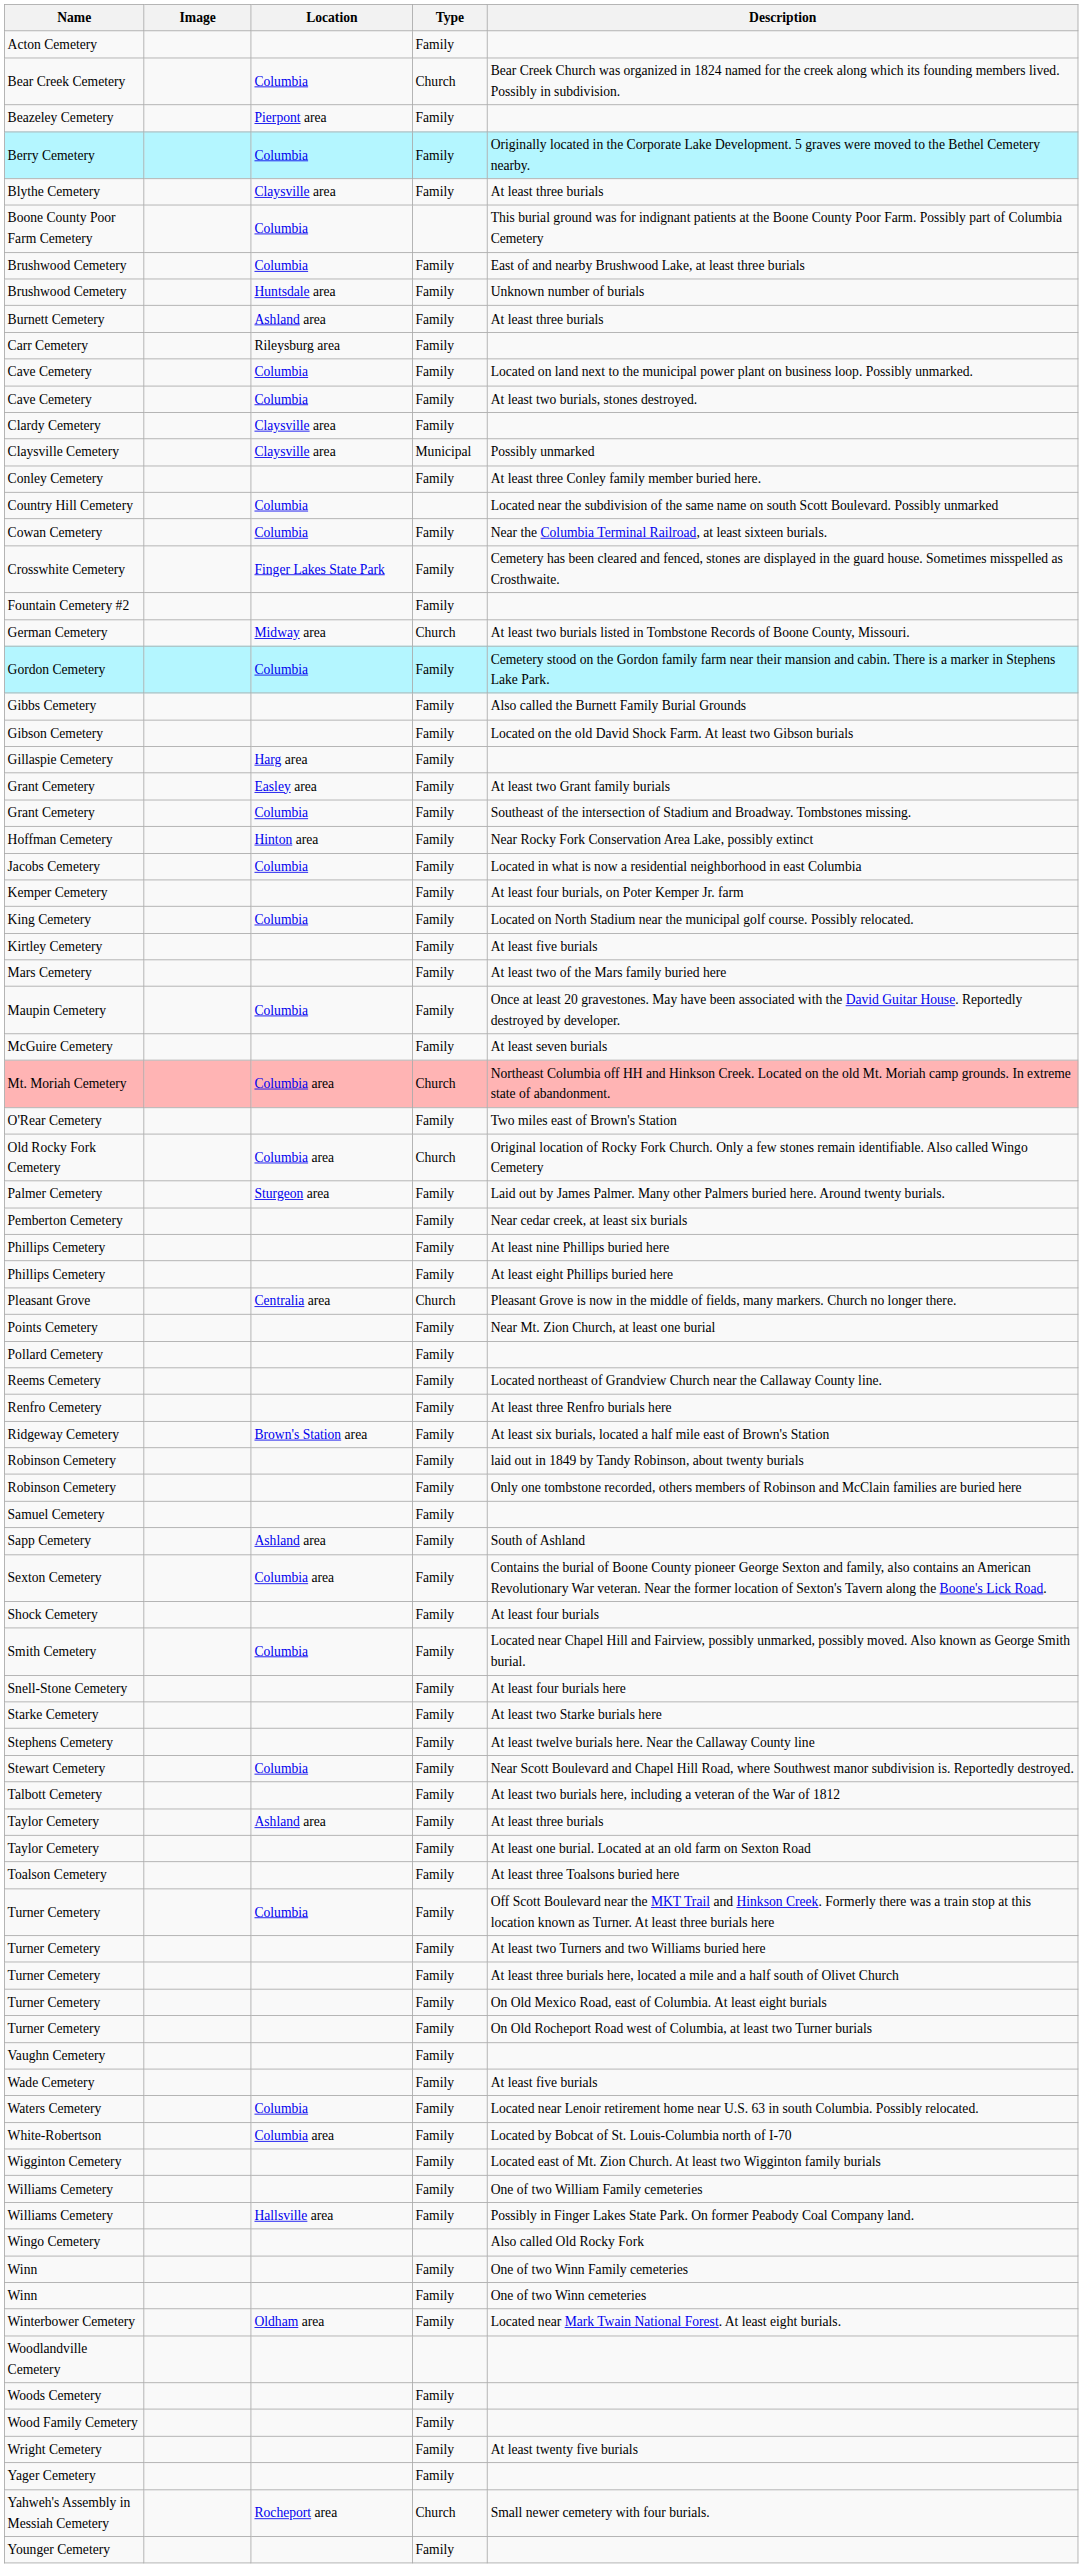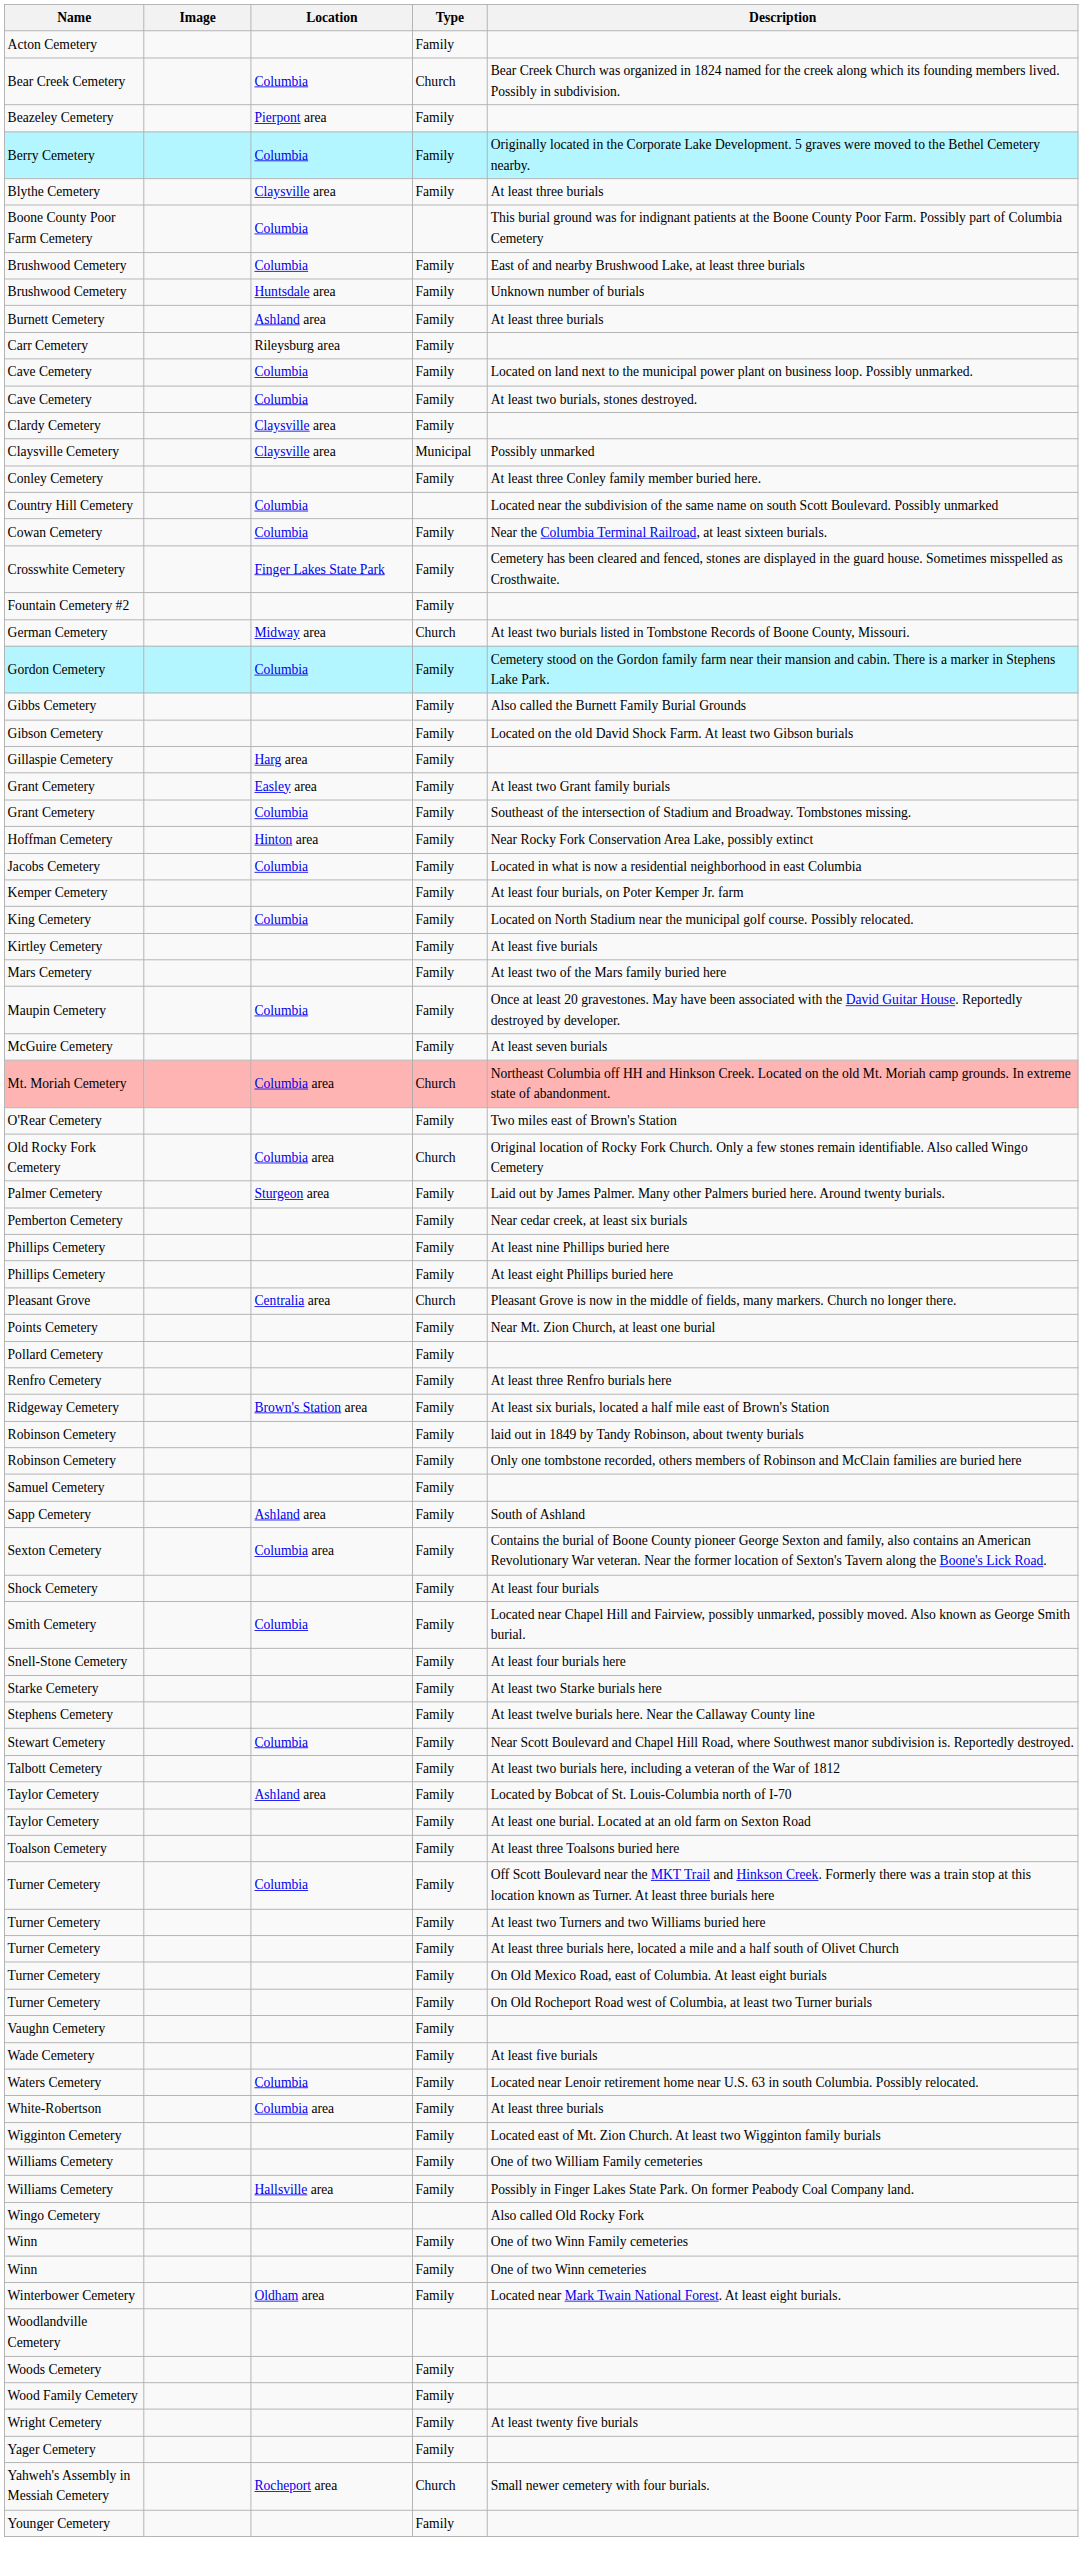 <table class="wikitable sortable" style="width:100%;border:0px;text-align:left;line-height:150%;">
 <tr>
 <th width="13%">Name</th>
 <th width="10%" class="unsortable">Image</th>
 <th width="15%">Location</th>
 <th width="7%">Type</th>
 <th width="55%" class="unsortable">Description</th>
 </tr>
 <tr>
 <td>Acton Cemetery</td>
 <td></td>
 <td></td>
 <td>Family</td>
 <td></td>
 </tr>
 <tr>
 <td>Bear Creek Cemetery</td>
 <td></td>
 <td><a href='#'>Columbia</a></td>
 <td>Church</td>
 <td>Bear Creek Church was organized in 1824 named for the creek along which its founding members lived. Possibly in subdivision.</td>
 </tr>
 <tr>
 <td>Beazeley Cemetery</td>
 <td></td>
 <td><a href='#'>Pierpont</a> area</td>
 <td>Family</td>
 <td></td>
 </tr>
 <tr style="background-color:#B4F6FF">
 <td>Berry Cemetery</td>
 <td></td>
 <td><a href='#'>Columbia</a></td>
 <td>Family</td>
 <td>Originally located in the Corporate Lake Development. 5 graves were moved to the Bethel Cemetery nearby.</td>
 </tr>
 <tr>
 <td>Blythe Cemetery</td>
 <td></td>
 <td><a href='#'>Claysville</a> area</td>
 <td>Family</td>
 <td>At least three burials</td>
 </tr>
 <tr>
 <td>Boone County Poor Farm Cemetery</td>
 <td></td>
 <td><a href='#'>Columbia</a></td>
 <td></td>
 <td>This burial ground was for indignant patients at the Boone County Poor Farm. Possibly part of Columbia Cemetery</td>
 </tr>
 <tr>
 <td>Brushwood Cemetery</td>
 <td></td>
 <td><a href='#'>Columbia</a></td>
 <td>Family</td>
 <td>East of and nearby Brushwood Lake, at least three burials</td>
 </tr>
 <tr>
 <td>Brushwood Cemetery</td>
 <td></td>
 <td><a href='#'>Huntsdale</a> area</td>
 <td>Family</td>
 <td>Unknown number of burials</td>
 </tr>
 <tr>
 <td>Burnett Cemetery</td>
 <td></td>
 <td><a href='#'>Ashland</a> area</td>
 <td>Family</td>
 <td>At least three burials</td>
 </tr>
 <tr>
 <td>Carr Cemetery</td>
 <td></td>
 <td>Rileysburg area</td>
 <td>Family</td>
 <td></td>
 </tr>
 <tr>
 <td>Cave Cemetery</td>
 <td></td>
 <td><a href='#'>Columbia</a></td>
 <td>Family</td>
 <td>Located on land next to the municipal power plant on business loop. Possibly unmarked.</td>
 </tr>
 <tr>
 <td>Cave Cemetery</td>
 <td></td>
 <td><a href='#'>Columbia</a></td>
 <td>Family</td>
 <td>At least two burials, stones destroyed.</td>
 </tr>
 <tr>
 <td>Clardy Cemetery</td>
 <td></td>
 <td><a href='#'>Claysville</a> area</td>
 <td>Family</td>
 <td></td>
 </tr>
 <tr>
 <td>Claysville Cemetery</td>
 <td></td>
 <td><a href='#'>Claysville</a> area</td>
 <td>Municipal</td>
 <td>Possibly unmarked</td>
 </tr>
 <tr>
 <td>Conley Cemetery</td>
 <td></td>
 <td></td>
 <td>Family</td>
 <td>At least three Conley family member buried here.</td>
 </tr>
 <tr>
 <td>Country Hill Cemetery</td>
 <td></td>
 <td><a href='#'>Columbia</a></td>
 <td></td>
 <td>Located near the subdivision of the same name on south Scott Boulevard. Possibly unmarked</td>
 </tr>
 <tr>
 <td>Cowan Cemetery</td>
 <td></td>
 <td><a href='#'>Columbia</a></td>
 <td>Family</td>
 <td>Near the <a href='#'>Columbia Terminal Railroad</a>, at least sixteen burials.</td>
 </tr>
 <tr>
 <td>Crosswhite Cemetery</td>
 <td></td>
 <td><a href='#'>Finger Lakes State Park</a></td>
 <td>Family</td>
 <td>Cemetery has been cleared and fenced, stones are displayed in the guard house. Sometimes misspelled as Crosthwaite.</td>
 </tr>
 <tr>
 <td>Fountain Cemetery #2</td>
 <td></td>
 <td></td>
 <td>Family</td>
 <td></td>
 </tr>
 <tr>
 <td>German Cemetery</td>
 <td></td>
 <td><a href='#'>Midway</a> area</td>
 <td>Church</td>
 <td>At least two burials listed in Tombstone Records of Boone County, Missouri.</td>
 </tr>
 <tr style="background-color:#B4F6FF">
 <td>Gordon Cemetery</td>
 <td></td>
 <td><a href='#'>Columbia</a></td>
 <td>Family</td>
 <td>Cemetery stood on the Gordon family farm near their mansion and cabin. There is a marker in Stephens Lake Park.</td>
 </tr>
 <tr>
 <td>Gibbs Cemetery</td>
 <td></td>
 <td></td>
 <td>Family</td>
 <td>Also called the Burnett Family Burial Grounds</td>
 </tr>
 <tr>
 <td>Gibson Cemetery</td>
 <td></td>
 <td></td>
 <td>Family</td>
 <td>Located on the old David Shock Farm. At least two Gibson burials</td>
 </tr>
 <tr>
 <td>Gillaspie Cemetery</td>
 <td></td>
 <td><a href='#'>Harg</a> area</td>
 <td>Family</td>
 <td></td>
 </tr>
 <tr>
 <td>Grant Cemetery</td>
 <td></td>
 <td><a href='#'>Easley</a> area</td>
 <td>Family</td>
 <td>At least two Grant family burials</td>
 </tr>
 <tr>
 <td>Grant Cemetery</td>
 <td></td>
 <td><a href='#'>Columbia</a></td>
 <td>Family</td>
 <td>Southeast of the intersection of Stadium and Broadway. Tombstones missing.</td>
 </tr>
 <tr>
 <td>Hoffman Cemetery</td>
 <td></td>
 <td><a href='#'>Hinton</a> area</td>
 <td>Family</td>
 <td>Near Rocky Fork Conservation Area Lake, possibly extinct</td>
 </tr>
 <tr>
 <td>Jacobs Cemetery</td>
 <td></td>
 <td><a href='#'>Columbia</a></td>
 <td>Family</td>
 <td>Located in what is now a residential neighborhood in east Columbia</td>
 </tr>
 <tr>
 <td>Kemper Cemetery</td>
 <td></td>
 <td></td>
 <td>Family</td>
 <td>At least four burials, on Poter Kemper Jr. farm</td>
 </tr>
 <tr>
 <td>King Cemetery</td>
 <td></td>
 <td><a href='#'>Columbia</a></td>
 <td>Family</td>
 <td>Located on North Stadium near the municipal golf course. Possibly relocated.</td>
 </tr>
 <tr>
 <td>Kirtley Cemetery</td>
 <td></td>
 <td></td>
 <td>Family</td>
 <td>At least five burials</td>
 </tr>
 <tr>
 <td>Mars Cemetery</td>
 <td></td>
 <td></td>
 <td>Family</td>
 <td>At least two of the Mars family buried here</td>
 </tr>
 <tr>
 <td>Maupin Cemetery</td>
 <td></td>
 <td><a href='#'>Columbia</a></td>
 <td>Family</td>
 <td>Once at least 20 gravestones. May have been associated with the <a href='#'>David Guitar House</a>. Reportedly destroyed by developer.</td>
 </tr>
 <tr>
 <td>McGuire Cemetery</td>
 <td></td>
 <td></td>
 <td>Family</td>
 <td>At least seven burials</td>
 </tr>
 <tr style="background-color:#FFB4B4">
 <td>Mt. Moriah Cemetery</td>
 <td></td>
 <td><a href='#'>Columbia</a> area</td>
 <td>Church</td>
 <td>Northeast Columbia off HH and Hinkson Creek. Located on the old Mt. Moriah camp grounds. In extreme state of abandonment.</td>
 </tr>
 <tr>
 <td>O'Rear Cemetery</td>
 <td></td>
 <td></td>
 <td>Family</td>
 <td>Two miles east of Brown's Station</td>
 </tr>
 <tr>
 <td>Old Rocky Fork Cemetery</td>
 <td></td>
 <td><a href='#'>Columbia</a> area</td>
 <td>Church</td>
 <td>Original location of Rocky Fork Church. Only a few stones remain identifiable. Also called Wingo Cemetery</td>
 </tr>
 <tr>
 <td>Palmer Cemetery</td>
 <td></td>
 <td><a href='#'>Sturgeon</a> area</td>
 <td>Family</td>
 <td>Laid out by James Palmer. Many other Palmers buried here. Around twenty burials.</td>
 </tr>
 <tr>
 <td>Pemberton Cemetery</td>
 <td></td>
 <td></td>
 <td>Family</td>
 <td>Near cedar creek, at least six burials</td>
 </tr>
 <tr>
 <td>Phillips Cemetery</td>
 <td></td>
 <td></td>
 <td>Family</td>
 <td>At least nine Phillips buried here</td>
 </tr>
 <tr>
 <td>Phillips Cemetery</td>
 <td></td>
 <td></td>
 <td>Family</td>
 <td>At least eight Phillips buried here</td>
 </tr>
 <tr>
 <td>Pleasant Grove</td>
 <td></td>
 <td><a href='#'>Centralia</a> area</td>
 <td>Church</td>
 <td>Pleasant Grove is now in the middle of fields, many markers. Church no longer there.</td>
 </tr>
 <tr>
 <td>Points Cemetery</td>
 <td></td>
 <td></td>
 <td>Family</td>
 <td>Near Mt. Zion Church, at least one burial</td>
 </tr>
 <tr>
 <td>Pollard Cemetery</td>
 <td></td>
 <td></td>
 <td>Family</td>
 <td></td>
 </tr>
 <tr>
-<td>Reems Cemetery</td>
-<td></td>
-<td></td>
-<td>Family</td>
-<td>Located northeast of Grandview Church near the Callaway County line.</td>
-</tr>
-<tr>
 <td>Renfro Cemetery</td>
 <td></td>
 <td></td>
 <td>Family</td>
 <td>At least three Renfro burials here</td>
 </tr>
 <tr>
 <td>Ridgeway Cemetery</td>
 <td></td>
 <td><a href='#'>Brown's Station</a> area</td>
 <td>Family</td>
 <td>At least six burials, located a half mile east of Brown's Station</td>
 </tr>
 <tr>
 <td>Robinson Cemetery</td>
 <td></td>
 <td></td>
 <td>Family</td>
 <td>laid out in 1849 by Tandy Robinson, about twenty burials</td>
 </tr>
 <tr>
 <td>Robinson Cemetery</td>
 <td></td>
 <td></td>
 <td>Family</td>
 <td>Only one tombstone recorded, others members of Robinson and McClain families are buried here</td>
 </tr>
 <tr>
 <td>Samuel Cemetery</td>
 <td></td>
 <td></td>
 <td>Family</td>
 <td></td>
 </tr>
 <tr>
 <td>Sapp Cemetery</td>
 <td></td>
 <td><a href='#'>Ashland</a> area</td>
 <td>Family</td>
 <td>South of Ashland</td>
 </tr>
 <tr>
 <td>Sexton Cemetery</td>
 <td></td>
 <td><a href='#'>Columbia</a> area</td>
 <td>Family</td>
 <td>Contains the burial of Boone County pioneer George Sexton and family, also contains an American Revolutionary War veteran. Near the former location of Sexton's Tavern along the <a href='#'>Boone's Lick Road</a>.</td>
 </tr>
 <tr>
 <td>Shock Cemetery</td>
 <td></td>
 <td></td>
 <td>Family</td>
 <td>At least four burials</td>
 </tr>
 <tr>
 <td>Smith Cemetery</td>
 <td></td>
 <td><a href='#'>Columbia</a></td>
 <td>Family</td>
 <td>Located near Chapel Hill and Fairview, possibly unmarked, possibly moved. Also known as George Smith burial.</td>
 </tr>
 <tr>
 <td>Snell-Stone Cemetery</td>
 <td></td>
 <td></td>
 <td>Family</td>
 <td>At least four burials here</td>
 </tr>
 <tr>
 <td>Starke Cemetery</td>
 <td></td>
 <td></td>
 <td>Family</td>
 <td>At least two Starke burials here</td>
 </tr>
 <tr>
 <td>Stephens Cemetery</td>
 <td></td>
 <td></td>
 <td>Family</td>
 <td>At least twelve burials here. Near the Callaway County line</td>
 </tr>
 <tr>
 <td>Stewart Cemetery</td>
 <td></td>
 <td><a href='#'>Columbia</a></td>
 <td>Family</td>
 <td>Near Scott Boulevard and Chapel Hill Road, where Southwest manor subdivision is. Reportedly destroyed.</td>
 </tr>
 <tr>
 <td>Talbott Cemetery</td>
 <td></td>
 <td></td>
 <td>Family</td>
 <td>At least two burials here, including a veteran of the War of 1812</td>
 </tr>
 <tr>
 <td>Taylor Cemetery</td>
 <td></td>
 <td><a href='#'>Ashland</a> area</td>
 <td>Family</td>
-<td>At least three burials</td>
+<td>Located by Bobcat of St. Louis-Columbia north of I-70</td>
 </tr>
 <tr>
 <td>Taylor Cemetery</td>
 <td></td>
 <td></td>
 <td>Family</td>
 <td>At least one burial. Located at an old farm on Sexton Road</td>
 </tr>
 <tr>
 <td>Toalson Cemetery</td>
 <td></td>
 <td></td>
 <td>Family</td>
 <td>At least three Toalsons buried here</td>
 </tr>
 <tr>
 <td>Turner Cemetery</td>
 <td></td>
 <td><a href='#'>Columbia</a></td>
 <td>Family</td>
 <td>Off Scott Boulevard near the <a href='#'>MKT Trail</a> and <a href='#'>Hinkson Creek</a>. Formerly there was a train stop at this location known as Turner. At least three burials here</td>
 </tr>
 <tr>
 <td>Turner Cemetery</td>
 <td></td>
 <td></td>
 <td>Family</td>
 <td>At least two Turners and two Williams buried here</td>
 </tr>
 <tr>
 <td>Turner Cemetery</td>
 <td></td>
 <td></td>
 <td>Family</td>
 <td>At least three burials here, located a mile and a half south of Olivet Church</td>
 </tr>
 <tr>
 <td>Turner Cemetery</td>
 <td></td>
 <td></td>
 <td>Family</td>
 <td>On Old Mexico Road, east of Columbia. At least eight burials</td>
 </tr>
 <tr>
 <td>Turner Cemetery</td>
 <td></td>
 <td></td>
 <td>Family</td>
 <td>On Old Rocheport Road west of Columbia, at least two Turner burials</td>
 </tr>
 <tr>
 <td>Vaughn Cemetery</td>
 <td></td>
 <td></td>
 <td>Family</td>
 <td></td>
 </tr>
 <tr>
 <td>Wade Cemetery</td>
 <td></td>
 <td></td>
 <td>Family</td>
 <td>At least five burials</td>
 </tr>
 <tr>
 <td>Waters Cemetery</td>
 <td></td>
 <td><a href='#'>Columbia</a></td>
 <td>Family</td>
 <td>Located near Lenoir retirement home near U.S. 63 in south Columbia. Possibly relocated.</td>
 </tr>
 <tr>
 <td>White-Robertson</td>
 <td></td>
 <td><a href='#'>Columbia</a> area</td>
 <td>Family</td>
-<td>Located by Bobcat of St. Louis-Columbia north of I-70</td>
+<td>At least three burials</td>
 </tr>
 <tr>
 <td>Wigginton Cemetery</td>
 <td></td>
 <td></td>
 <td>Family</td>
 <td>Located east of Mt. Zion Church. At least two Wigginton family burials</td>
 </tr>
 <tr>
 <td>Williams Cemetery</td>
 <td></td>
 <td></td>
 <td>Family</td>
 <td>One of two William Family cemeteries</td>
 </tr>
 <tr>
 <td>Williams Cemetery</td>
 <td></td>
 <td><a href='#'>Hallsville</a> area</td>
 <td>Family</td>
 <td>Possibly in Finger Lakes State Park. On former Peabody Coal Company land.</td>
 </tr>
 <tr>
 <td>Wingo Cemetery</td>
 <td></td>
 <td></td>
 <td></td>
 <td>Also called Old Rocky Fork</td>
 </tr>
 <tr>
 <td>Winn</td>
 <td></td>
 <td></td>
 <td>Family</td>
 <td>One of two Winn Family cemeteries</td>
 </tr>
 <tr>
 <td>Winn</td>
 <td></td>
 <td></td>
 <td>Family</td>
 <td>One of two Winn cemeteries</td>
 </tr>
 <tr>
 <td>Winterbower Cemetery</td>
 <td></td>
 <td><a href='#'>Oldham</a> area</td>
 <td>Family</td>
 <td>Located near <a href='#'>Mark Twain National Forest</a>. At least eight burials.</td>
 </tr>
 <tr>
 <td>Woodlandville Cemetery</td>
 <td></td>
 <td></td>
 <td></td>
 <td></td>
 </tr>
 <tr>
 <td>Woods Cemetery</td>
 <td></td>
 <td></td>
 <td>Family</td>
 <td></td>
 </tr>
 <tr>
 <td>Wood Family Cemetery</td>
 <td></td>
 <td></td>
 <td>Family</td>
 <td></td>
 </tr>
 <tr>
 <td>Wright Cemetery</td>
 <td></td>
 <td></td>
 <td>Family</td>
 <td>At least twenty five burials</td>
 </tr>
 <tr>
 <td>Yager Cemetery</td>
 <td></td>
 <td></td>
 <td>Family</td>
 <td></td>
 </tr>
 <tr>
 <td>Yahweh's Assembly in Messiah Cemetery</td>
 <td></td>
 <td><a href='#'>Rocheport</a> area</td>
 <td>Church</td>
 <td>Small newer cemetery with four burials.</td>
 </tr>
 <tr>
 <td>Younger Cemetery</td>
 <td></td>
 <td></td>
 <td>Family</td>
 <td></td>
 </tr>
 </table>
